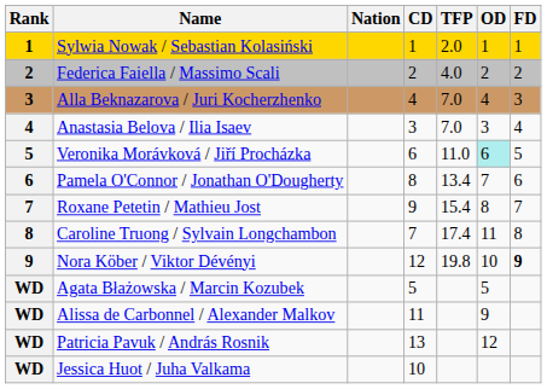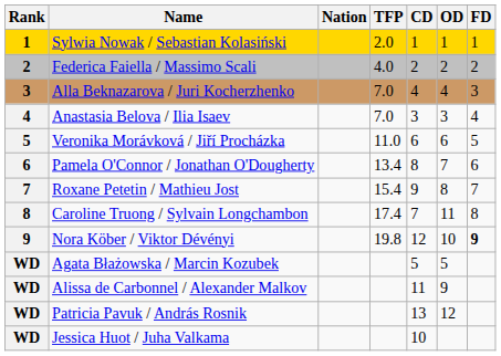 <table class="wikitable">
 <tr>
 <th>Rank</th>
 <th>Name</th>
 <th>Nation</th>
+<th>TFP</th>
 <th>CD</th>
-<th>TFP</th>
 <th>OD</th>
 <th>FD</th>
 </tr>
 <tr bgcolor="gold">
 <td align="center"><strong>1</strong></td>
 <td><a href='#'>Sylwia Nowak</a> / <a href='#'>Sebastian Kolasiński</a></td>
 <td></td>
+<td>2.0</td>
 <td>1</td>
-<td>2.0</td>
 <td>1</td>
 <td>1</td>
 </tr>
 <tr bgcolor="silver">
 <td align="center"><strong>2</strong></td>
 <td><a href='#'>Federica Faiella</a> / <a href='#'>Massimo Scali</a></td>
 <td></td>
+<td>4.0</td>
 <td>2</td>
-<td>4.0</td>
 <td>2</td>
 <td>2</td>
 </tr>
 <tr bgcolor="cc9966">
 <td align="center"><strong>3</strong></td>
 <td><a href='#'>Alla Beknazarova</a> / <a href='#'>Juri Kocherzhenko</a></td>
 <td></td>
+<td>7.0</td>
 <td>4</td>
-<td>7.0</td>
 <td>4</td>
 <td>3</td>
 </tr>
 <tr>
 <th>4</th>
 <td><a href='#'>Anastasia Belova</a> / <a href='#'>Ilia Isaev</a></td>
 <td></td>
+<td>7.0</td>
 <td>3</td>
-<td>7.0</td>
 <td>3</td>
 <td>4</td>
 </tr>
 <tr>
 <th>5</th>
 <td><a href='#'>Veronika Morávková</a> / <a href='#'>Jiří Procházka</a></td>
 <td></td>
+<td>11.0</td>
 <td>6</td>
-<td>11.0</td>
-<td style="background: paleturquoise;">6</td>
+<td>6</td>
 <td>5</td>
 </tr>
 <tr>
 <th>6</th>
 <td><a href='#'>Pamela O'Connor</a> / <a href='#'>Jonathan O'Dougherty</a></td>
 <td></td>
+<td>13.4</td>
 <td>8</td>
-<td>13.4</td>
 <td>7</td>
 <td>6</td>
 </tr>
 <tr>
 <th>7</th>
 <td><a href='#'>Roxane Petetin</a> / <a href='#'>Mathieu Jost</a></td>
 <td></td>
+<td>15.4</td>
 <td>9</td>
-<td>15.4</td>
 <td>8</td>
 <td>7</td>
 </tr>
 <tr>
 <th>8</th>
 <td><a href='#'>Caroline Truong</a> / <a href='#'>Sylvain Longchambon</a></td>
 <td></td>
+<td>17.4</td>
 <td>7</td>
-<td>17.4</td>
 <td>11</td>
 <td>8</td>
 </tr>
 <tr>
 <th>9</th>
 <td><a href='#'>Nora Köber</a> / <a href='#'>Viktor Dévényi</a></td>
 <td></td>
+<td>19.8</td>
 <td>12</td>
-<td>19.8</td>
 <td>10</td>
 <td><strong>9</strong></td>
 </tr>
 <tr>
 <th>WD</th>
 <td><a href='#'>Agata Błażowska</a> / <a href='#'>Marcin Kozubek</a></td>
 <td></td>
+<td></td>
 <td>5</td>
-<td></td>
 <td>5</td>
 <td></td>
 </tr>
 <tr>
 <th>WD</th>
 <td><a href='#'>Alissa de Carbonnel</a> / <a href='#'>Alexander Malkov</a></td>
 <td></td>
+<td></td>
 <td>11</td>
-<td></td>
 <td>9</td>
 <td></td>
 </tr>
 <tr>
 <th>WD</th>
 <td><a href='#'>Patricia Pavuk</a> / <a href='#'>András Rosnik</a></td>
 <td></td>
+<td></td>
 <td>13</td>
-<td></td>
 <td>12</td>
 <td></td>
 </tr>
 <tr>
 <th>WD</th>
 <td><a href='#'>Jessica Huot</a> / <a href='#'>Juha Valkama</a></td>
 <td></td>
+<td></td>
 <td>10</td>
-<td></td>
 <td></td>
 <td></td>
 </tr>
 </table>
